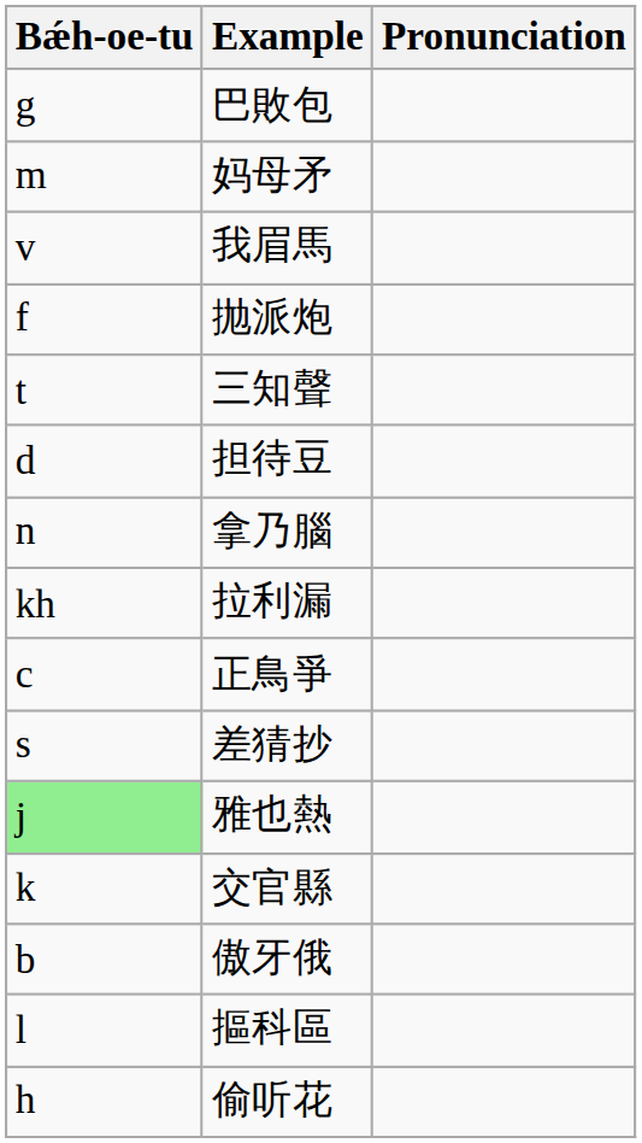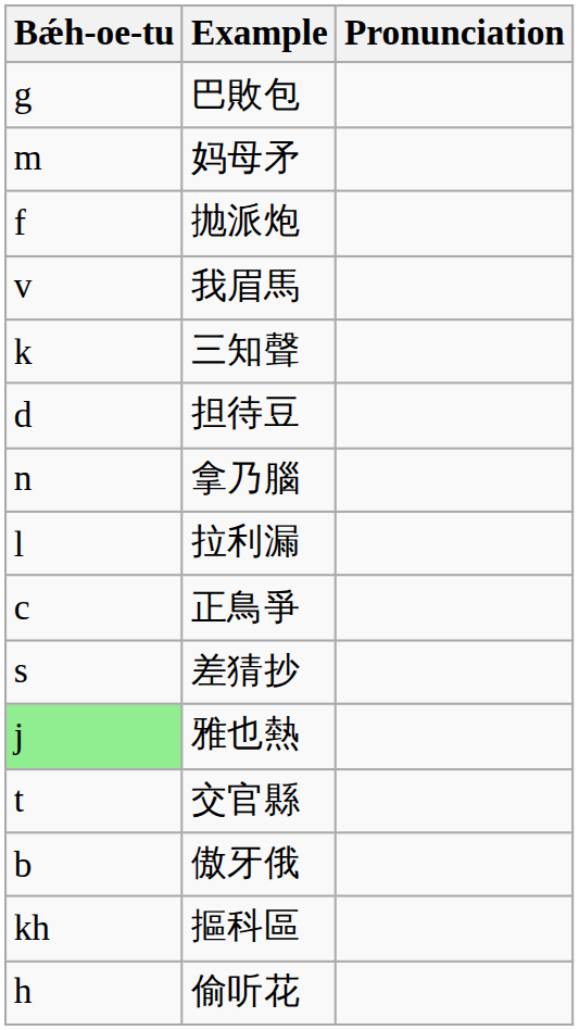 <table class="wikitable">
 <tr>
 <th>Bǽh-oe-tu</th>
 <th>Example</th>
 <th>Pronunciation</th>
 </tr>
 <tr>
 <td>g</td>
 <td>巴敗包</td>
 <td></td>
 </tr>
 <tr>
 <td>m</td>
 <td>妈母矛</td>
 <td></td>
 </tr>
 <tr>
+<td>f</td>
+<td>抛派炮</td>
+<td></td>
+</tr>
+<tr>
 <td>v</td>
 <td>我眉馬</td>
 <td></td>
 </tr>
 <tr>
-<td>f</td>
-<td>抛派炮</td>
-<td></td>
-</tr>
-<tr>
-<td>t</td>
+<td>k</td>
 <td>三知聲</td>
 <td></td>
 </tr>
 <tr>
 <td>d</td>
 <td>担待豆</td>
 <td></td>
 </tr>
 <tr>
 <td>n</td>
 <td>拿乃腦</td>
 <td></td>
 </tr>
 <tr>
-<td>kh</td>
+<td>l</td>
 <td>拉利漏</td>
 <td></td>
 </tr>
 <tr>
 <td>c</td>
 <td>正鳥爭</td>
 <td></td>
 </tr>
 <tr>
 <td>s</td>
 <td>差猜抄</td>
 <td></td>
 </tr>
 <tr>
 <td style="background: lightgreen;">j</td>
 <td>雅也熱</td>
 <td></td>
 </tr>
 <tr>
-<td>k</td>
+<td>t</td>
 <td>交官縣</td>
 <td></td>
 </tr>
 <tr>
 <td>b</td>
 <td>傲牙俄</td>
 <td></td>
 </tr>
 <tr>
-<td>l</td>
+<td>kh</td>
 <td>摳科區</td>
 <td></td>
 </tr>
 <tr>
 <td>h</td>
 <td>偷听花</td>
 <td></td>
 </tr>
 <tr>
 </tr>
 </table>
